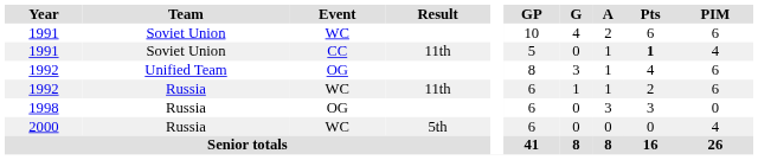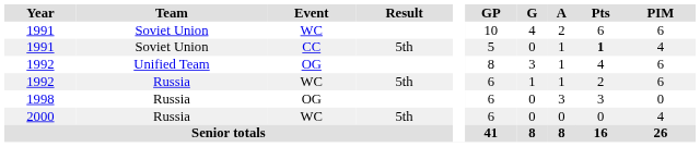 <table border="0" cellpadding="1" cellspacing="0" style="text-align:center; width:50em">
 <tr ALIGN="center" bgcolor="#e0e0e0">
 <th>Year</th>
 <th>Team</th>
 <th>Event</th>
 <th>Result</th>
 <th ALIGN="center" rowspan="99" bgcolor="#ffffff"> </th>
 <th>GP</th>
 <th>G</th>
 <th>A</th>
 <th>Pts</th>
 <th>PIM</th>
 </tr>
 <tr>
 <td><a href='#'>1991</a></td>
 <td><a href='#'>Soviet Union</a></td>
 <td><a href='#'>WC</a></td>
 <td></td>
 <td>10</td>
 <td>4</td>
 <td>2</td>
 <td>6</td>
 <td>6</td>
 </tr>
 <tr bgcolor="#f0f0f0">
 <td><a href='#'>1991</a></td>
 <td>Soviet Union</td>
 <td><a href='#'>CC</a></td>
-<td>11th</td>
+<td>5th</td>
 <td>5</td>
 <td>0</td>
 <td>1</td>
 <td><strong>1</strong></td>
 <td>4</td>
 </tr>
 <tr>
 <td><a href='#'>1992</a></td>
 <td><a href='#'>Unified Team</a></td>
 <td><a href='#'>OG</a></td>
 <td></td>
 <td>8</td>
 <td>3</td>
 <td>1</td>
 <td>4</td>
 <td>6</td>
 </tr>
 <tr bgcolor="#f0f0f0">
 <td><a href='#'>1992</a></td>
 <td><a href='#'>Russia</a></td>
 <td>WC</td>
-<td>11th</td>
+<td>5th</td>
 <td>6</td>
 <td>1</td>
 <td>1</td>
 <td>2</td>
 <td>6</td>
 </tr>
 <tr>
 <td><a href='#'>1998</a></td>
 <td>Russia</td>
 <td>OG</td>
 <td></td>
 <td>6</td>
 <td>0</td>
 <td>3</td>
 <td>3</td>
 <td>0</td>
 </tr>
 <tr bgcolor="#f0f0f0">
 <td><a href='#'>2000</a></td>
 <td>Russia</td>
 <td>WC</td>
 <td>5th</td>
 <td>6</td>
 <td>0</td>
 <td>0</td>
 <td>0</td>
 <td>4</td>
 </tr>
 <tr bgcolor="#e0e0e0">
 <th colspan=4>Senior totals</th>
 <th>41</th>
 <th>8</th>
 <th>8</th>
 <th>16</th>
 <th>26</th>
 </tr>
 </table>
